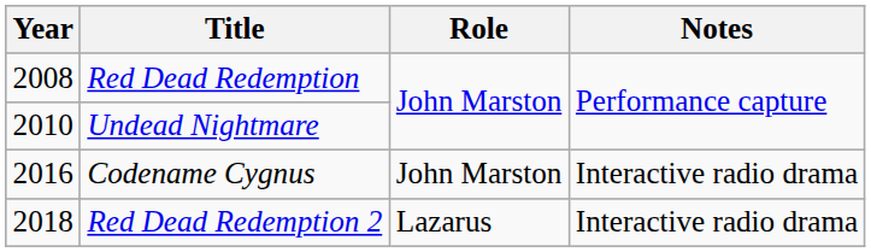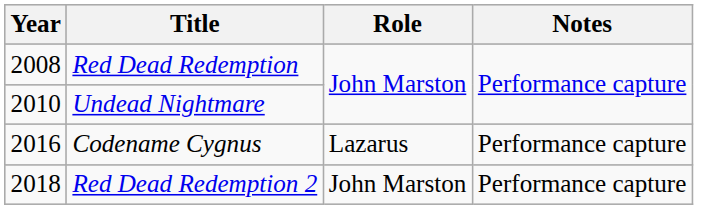 <table class="wikitable sortable">
 <tr>
 <th>Year</th>
 <th>Title</th>
 <th>Role</th>
 <th class="unsortable">Notes</th>
 </tr>
 <tr>
 <td>2008</td>
 <td><em><a href='#'>Red Dead Redemption</a></em></td>
 <td rowspan="2"><a href='#'>John Marston</a></td>
 <td rowspan="2"><a href='#'>Performance capture</a></td>
 </tr>
 <tr>
 <td>2010</td>
 <td><em><a href='#'>Undead Nightmare</a></em></td>
 </tr>
 <tr>
 <td>2016</td>
 <td><em>Codename Cygnus</em></td>
-<td>John Marston</td>
-<td>Interactive radio drama</td>
+<td>Lazarus</td>
+<td>Performance capture</td>
 </tr>
 <tr>
 <td>2018</td>
 <td><em><a href='#'>Red Dead Redemption 2</a></em></td>
-<td>Lazarus</td>
-<td>Interactive radio drama</td>
+<td>John Marston</td>
+<td>Performance capture</td>
 </tr>
 </table>
